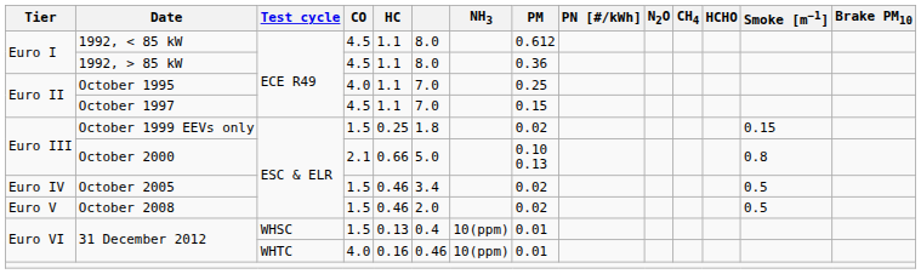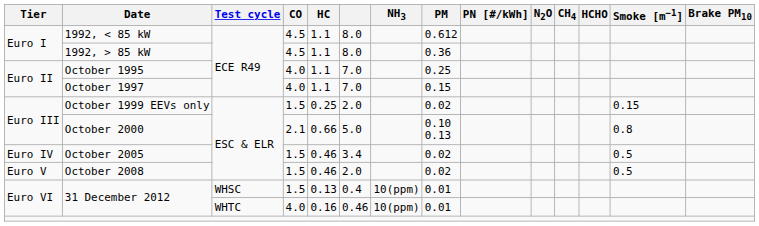 <table class="wikitable">
 <tr>
 <th>Tier</th>
 <th>Date</th>
 <th><a href='#'>Test cycle</a></th>
 <th>CO</th>
 <th>HC</th>
 <th></th>
 <th>NH<sub>3</sub></th>
 <th>PM</th>
 <th>PN [#/kWh]</th>
 <th>N<sub>2</sub>O</th>
 <th>CH<sub>4</sub></th>
 <th>HCHO</th>
 <th>Smoke [m<sup>−1</sup>]</th>
 <th>Brake PM<sub>10</sub></th>
 </tr>
 <tr>
 <td rowspan="2">Euro I</td>
 <td>1992, < 85 kW</td>
 <td rowspan="4"><br>ECE R49</td>
 <td>4.5</td>
 <td>1.1</td>
 <td>8.0</td>
 <td></td>
 <td>0.612</td>
 <td></td>
 <td></td>
 <td></td>
 <td></td>
 <td></td>
 <td></td>
 </tr>
 <tr>
 <td>1992, > 85 kW</td>
 <td>4.5</td>
 <td>1.1</td>
 <td>8.0</td>
 <td></td>
 <td>0.36</td>
 <td></td>
 <td></td>
 <td></td>
 <td></td>
 <td></td>
 </tr>
 <tr>
 <td rowspan="2">Euro II</td>
 <td>October 1995</td>
 <td>4.0</td>
 <td>1.1</td>
 <td>7.0</td>
 <td></td>
 <td>0.25</td>
 <td></td>
 <td></td>
 <td></td>
 <td></td>
 <td></td>
 <td></td>
 </tr>
 <tr>
 <td>October 1997</td>
-<td>4.5</td>
+<td>4.0</td>
 <td>1.1</td>
 <td>7.0</td>
 <td></td>
 <td>0.15</td>
 <td></td>
 <td></td>
 <td></td>
 <td></td>
 <td></td>
 <td></td>
 </tr>
 <tr>
 <td rowspan="2">Euro III</td>
 <td>October 1999 EEVs only</td>
 <td rowspan="4"><br>ESC & ELR</td>
 <td>1.5</td>
 <td>0.25</td>
-<td>1.8</td>
+<td>2.0</td>
 <td></td>
 <td>0.02</td>
 <td></td>
 <td></td>
 <td></td>
 <td></td>
 <td>0.15</td>
 <td></td>
 </tr>
 <tr>
 <td>October 2000</td>
 <td>2.1</td>
 <td>0.66</td>
 <td>5.0</td>
 <td></td>
 <td>0.10 <br>0.13</td>
 <td></td>
 <td></td>
 <td></td>
 <td></td>
 <td>0.8</td>
 <td></td>
 </tr>
 <tr>
 <td>Euro IV</td>
 <td>October 2005</td>
 <td>1.5</td>
 <td>0.46</td>
 <td>3.4</td>
 <td></td>
 <td>0.02</td>
 <td></td>
 <td></td>
 <td></td>
 <td></td>
 <td>0.5</td>
 <td></td>
 </tr>
 <tr>
 <td>Euro V</td>
 <td>October 2008</td>
 <td>1.5</td>
 <td>0.46</td>
 <td>2.0</td>
 <td></td>
 <td>0.02</td>
 <td></td>
 <td></td>
 <td></td>
 <td></td>
 <td>0.5</td>
 <td></td>
 </tr>
 <tr>
 <td rowspan="2">Euro VI</td>
 <td rowspan="2">31 December 2012</td>
 <td>WHSC</td>
 <td>1.5</td>
 <td>0.13</td>
 <td>0.4</td>
 <td>10(ppm)</td>
 <td>0.01</td>
 <td></td>
 <td></td>
 <td></td>
 <td></td>
 <td></td>
 <td></td>
 </tr>
 <tr>
 <td>WHTC</td>
 <td>4.0</td>
 <td>0.16</td>
 <td>0.46</td>
 <td>10(ppm)</td>
 <td>0.01</td>
 <td></td>
 <td></td>
 <td></td>
 <td></td>
 <td></td>
 <td></td>
 </tr>
 <tr>
 <td class="tNote" colspan="14"></td>
 </tr>
 </table>
